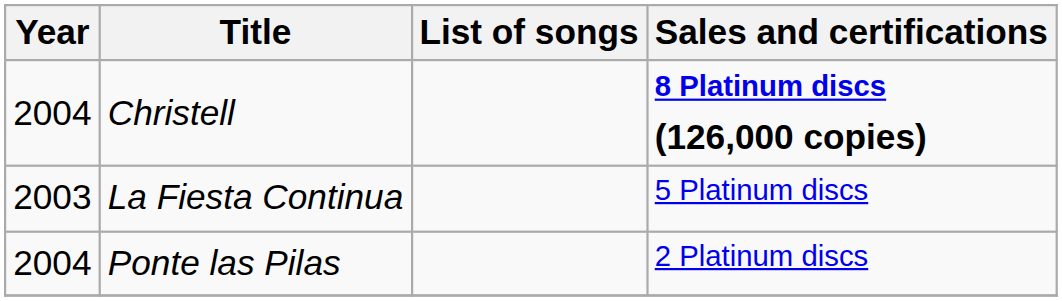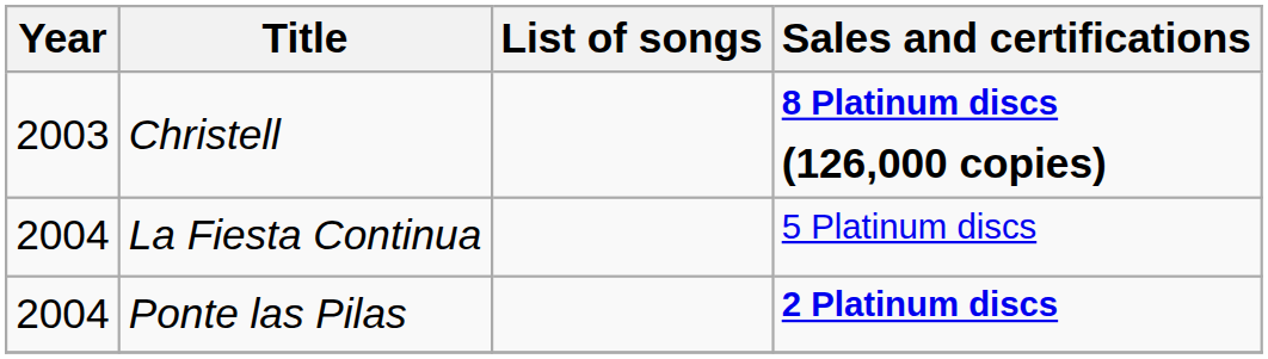 <table class="wikitable">
 <tr>
 <th>Year</th>
 <th>Title</th>
 <th>List of songs</th>
 <th>Sales and certifications</th>
 </tr>
 <tr>
-<td>2004</td>
+<td>2003</td>
 <td><em>Christell</em></td>
 <td></td>
 <td><strong><sup> <a href='#'>8 Platinum discs</a></sup> <br>(126,000 copies)</strong></td>
 </tr>
 <tr>
-<td>2003</td>
+<td>2004</td>
 <td><em>La Fiesta Continua</em></td>
 <td></td>
 <td><sup> <a href='#'>5 Platinum discs</a></sup></td>
 </tr>
 <tr>
 <td>2004</td>
 <td><em>Ponte las Pilas</em></td>
 <td></td>
-<td><sup> <a href='#'>2 Platinum discs</a></sup></td>
+<td><strong><sup> <a href='#'>2 Platinum discs</a></sup></strong></td>
 </tr>
 <tr>
 </tr>
 </table>
